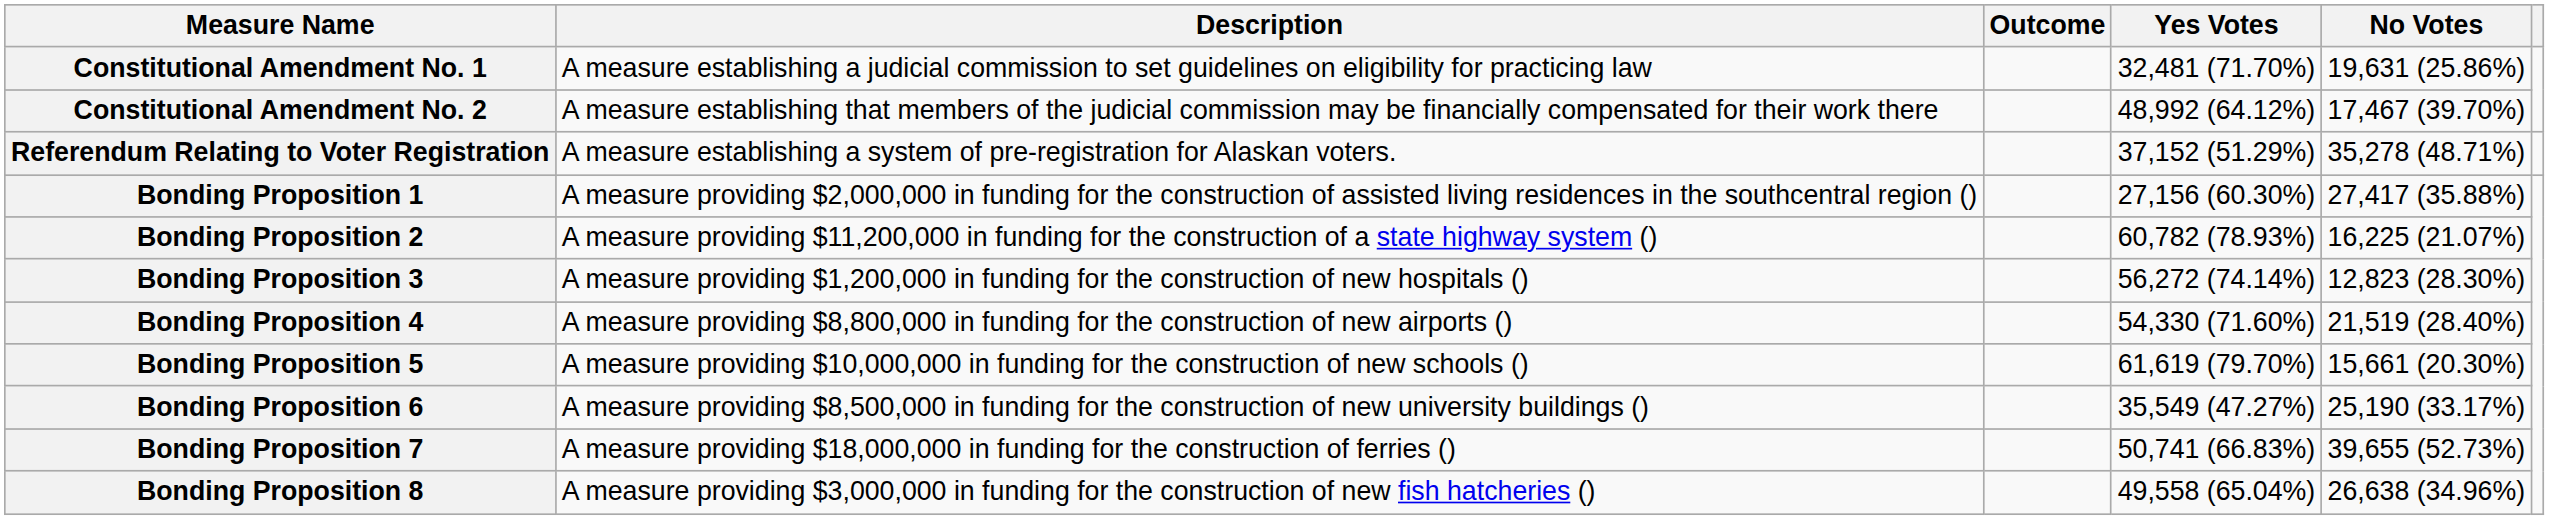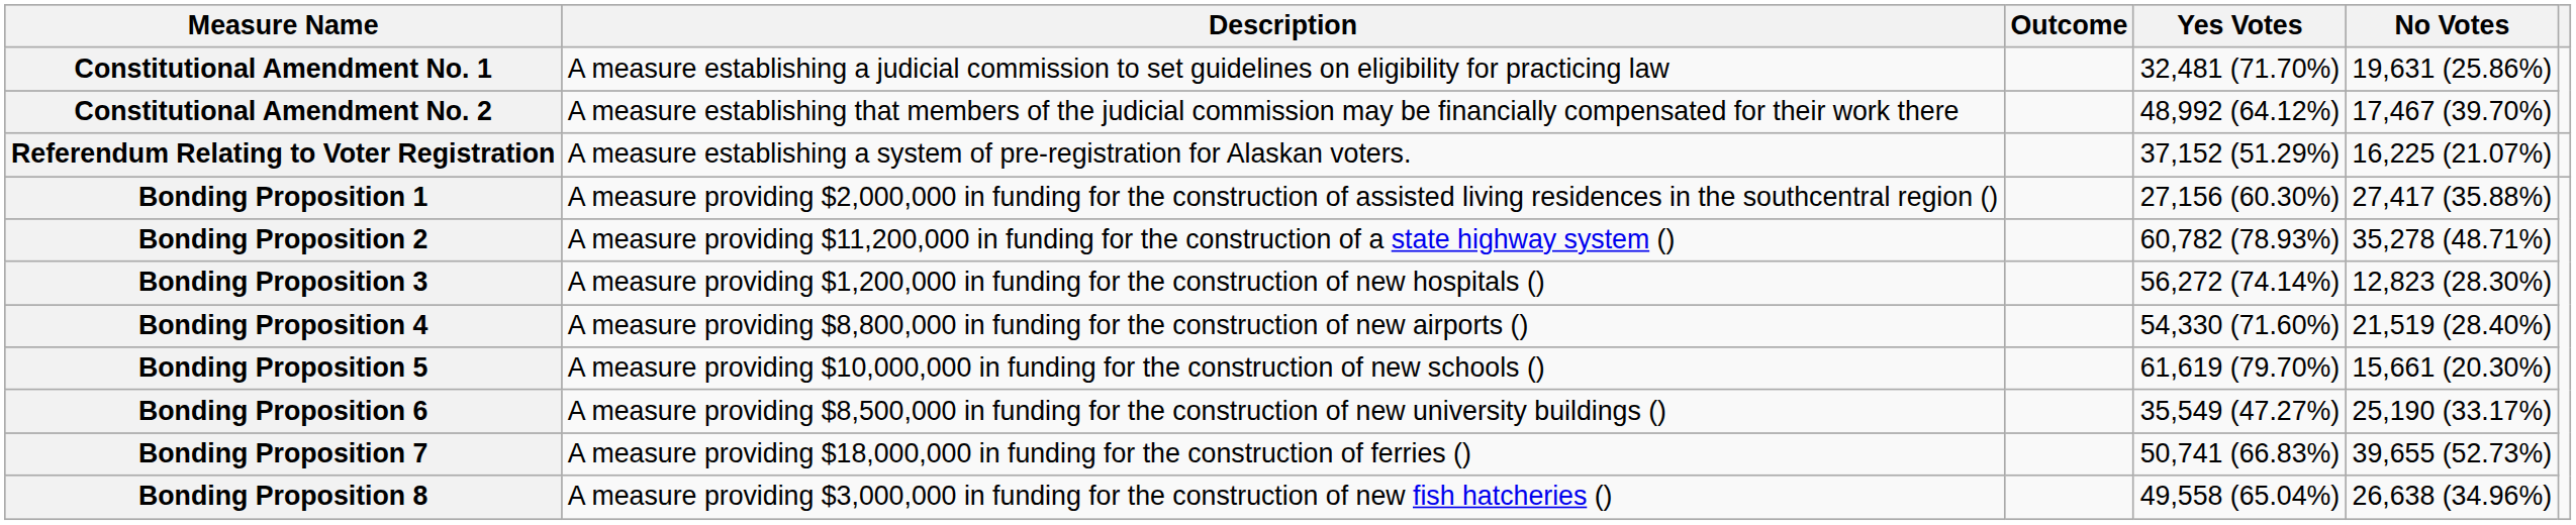 <table class="wikitable sortable plainrowheaders">
 <tr>
 <th scope=col>Measure Name</th>
 <th scope=col>Description</th>
 <th scope=col>Outcome</th>
 <th scope=col>Yes Votes</th>
 <th scope=col>No Votes</th>
 <th scope=col class=unsotable></th>
 </tr>
 <tr>
 <th scope=row>Constitutional Amendment No. 1</th>
 <td>A measure establishing a judicial commission to set guidelines on eligibility for practicing law</td>
 <td></td>
 <td>32,481 (71.70%)</td>
 <td>19,631 (25.86%)</td>
 <td rowspan=2></td>
 </tr>
 <tr>
 <th scope=row>Constitutional Amendment No. 2</th>
 <td>A measure establishing that members of the judicial commission may be financially compensated for their work there</td>
 <td></td>
 <td>48,992 (64.12%)</td>
 <td>17,467 (39.70%)</td>
 </tr>
 <tr>
 <th scope=row>Referendum Relating to Voter Registration</th>
 <td>A measure establishing a system of pre-registration for Alaskan voters.</td>
 <td></td>
 <td>37,152 (51.29%)</td>
-<td>35,278 (48.71%)</td>
+<td>16,225 (21.07%)</td>
 <td></td>
 </tr>
 <tr>
 <th scope=row>Bonding Proposition 1</th>
 <td>A measure providing $2,000,000 in funding for the construction of assisted living residences in the southcentral region ()</td>
 <td></td>
 <td>27,156 (60.30%)</td>
 <td>27,417 (35.88%)</td>
 <td rowspan=8></td>
 </tr>
 <tr>
 <th scope=row>Bonding Proposition 2</th>
 <td>A measure providing $11,200,000 in funding for the construction of a <a href='#'>state highway system</a> ()</td>
 <td></td>
 <td>60,782 (78.93%)</td>
-<td>16,225 (21.07%)</td>
+<td>35,278 (48.71%)</td>
 </tr>
 <tr>
 <th scope=row>Bonding Proposition 3</th>
 <td>A measure providing $1,200,000 in funding for the construction of new hospitals ()</td>
 <td></td>
 <td>56,272 (74.14%)</td>
 <td>12,823 (28.30%)</td>
 </tr>
 <tr>
 <th scope=row>Bonding Proposition 4</th>
 <td>A measure providing $8,800,000 in funding for the construction of new airports ()</td>
 <td></td>
 <td>54,330 (71.60%)</td>
 <td>21,519 (28.40%)</td>
 </tr>
 <tr>
 <th scope=row>Bonding Proposition 5</th>
 <td>A measure providing $10,000,000 in funding for the construction of new schools ()</td>
 <td></td>
 <td>61,619 (79.70%)</td>
 <td>15,661 (20.30%)</td>
 </tr>
 <tr>
 <th scope=row>Bonding Proposition 6</th>
 <td>A measure providing $8,500,000 in funding for the construction of new university buildings ()</td>
 <td></td>
 <td>35,549 (47.27%)</td>
 <td>25,190 (33.17%)</td>
 </tr>
 <tr>
 <th scope=row>Bonding Proposition 7</th>
 <td>A measure providing $18,000,000 in funding for the construction of ferries ()</td>
 <td></td>
 <td>50,741 (66.83%)</td>
 <td>39,655 (52.73%)</td>
 </tr>
 <tr>
 <th scope=row>Bonding Proposition 8</th>
 <td>A measure providing $3,000,000 in funding for the construction of new <a href='#'>fish hatcheries</a> ()</td>
 <td></td>
 <td>49,558 (65.04%)</td>
 <td>26,638 (34.96%)</td>
 </tr>
 </table>
